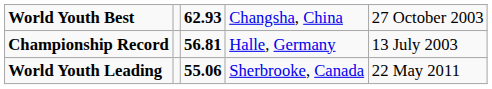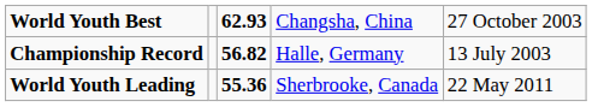 <table class="wikitable">
 <tr>
 <td><strong>World Youth Best</strong></td>
 <td></td>
 <td><strong>62.93</strong></td>
 <td><a href='#'>Changsha</a>, <a href='#'>China</a></td>
 <td>27 October 2003</td>
 </tr>
 <tr>
 <td><strong>Championship Record</strong></td>
 <td></td>
-<td><strong>56.81</strong></td>
+<td><strong>56.82</strong></td>
 <td><a href='#'>Halle</a>, <a href='#'>Germany</a></td>
 <td>13 July 2003</td>
 </tr>
 <tr>
 <td><strong>World Youth Leading</strong></td>
 <td></td>
-<td><strong>55.06</strong></td>
+<td><strong>55.36</strong></td>
 <td><a href='#'>Sherbrooke</a>, <a href='#'>Canada</a></td>
 <td>22 May 2011</td>
 </tr>
 </table>
